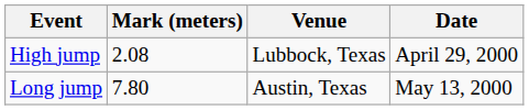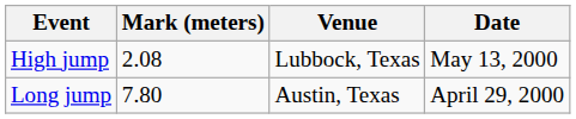 <table class="wikitable">
 <tr>
 <th>Event</th>
 <th>Mark (meters)</th>
 <th>Venue</th>
 <th>Date</th>
 </tr>
 <tr>
 <td><a href='#'>High jump</a></td>
 <td>2.08</td>
 <td>Lubbock, Texas</td>
-<td>April 29, 2000</td>
+<td>May 13, 2000</td>
 </tr>
 <tr>
 <td><a href='#'>Long jump</a></td>
 <td>7.80</td>
 <td>Austin, Texas</td>
-<td>May 13, 2000</td>
+<td>April 29, 2000</td>
 </tr>
 </table>
